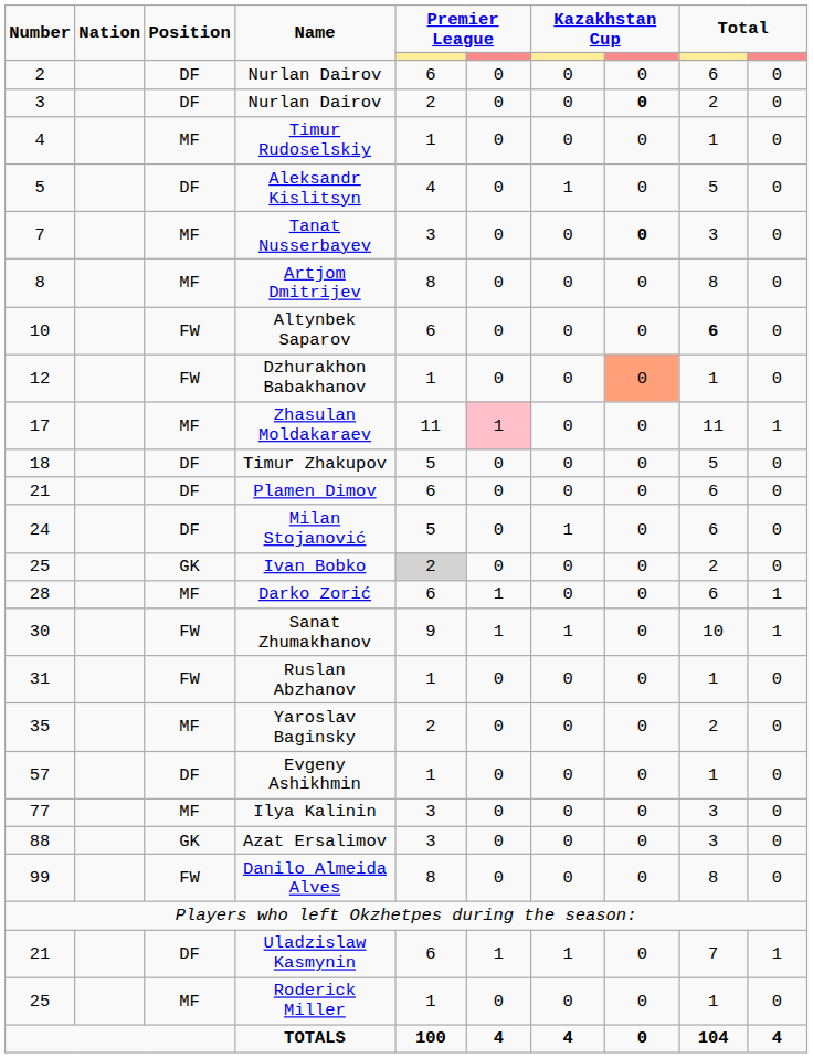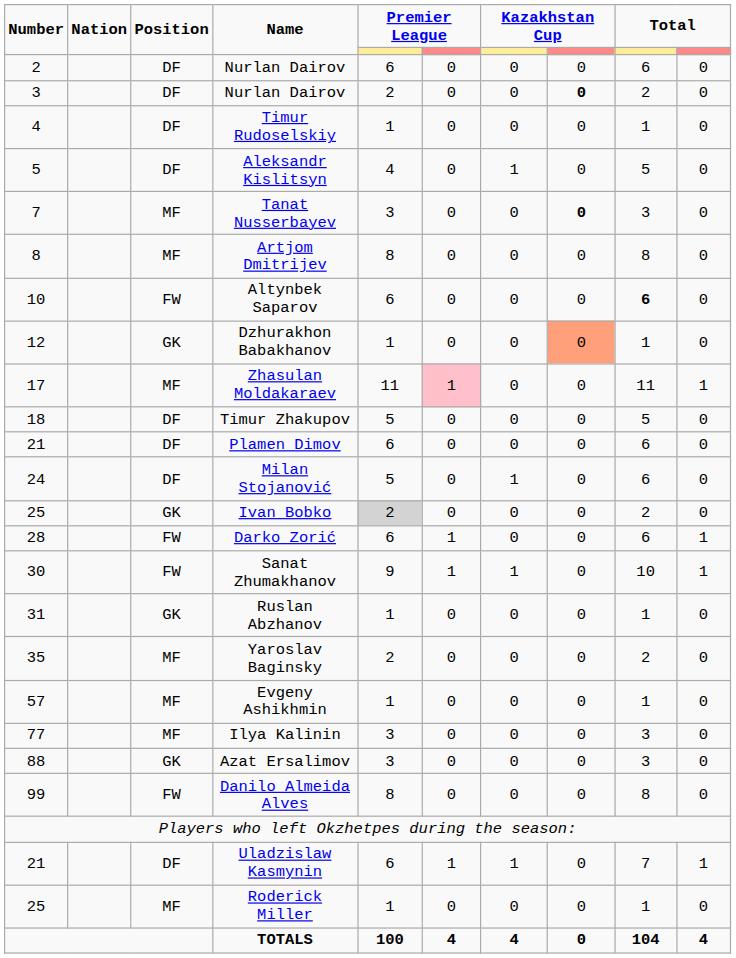 <table class="wikitable" style="text-align:center;">
 <tr>
 <td rowspan="2"  style="width:5%; text-align:center;"><strong>Number</strong></td>
 <td rowspan="2"  style="width:5%; text-align:center;"><strong>Nation</strong></td>
 <td rowspan="2"  style="width:5%; text-align:center;"><strong>Position</strong></td>
 <td rowspan="2"  style="width:20%; text-align:center;"><strong>Name</strong></td>
 <td colspan="2" style="text-align:center;"><strong><a href='#'>Premier League</a></strong></td>
 <td colspan="2" style="text-align:center;"><strong><a href='#'>Kazakhstan Cup</a></strong></td>
 <td colspan="2" style="text-align:center;"><strong>Total</strong></td>
 </tr>
 <tr>
 <th style="width:60px; background:#fe9;"></th>
 <th style="width:60px; background:#ff8888;"></th>
 <th style="width:60px; background:#fe9;"></th>
 <th style="width:60px; background:#ff8888;"></th>
 <th style="width:60px; background:#fe9;"></th>
 <th style="width:60px; background:#ff8888;"></th>
 </tr>
 <tr>
 <td>2</td>
 <td></td>
 <td>DF</td>
 <td>Nurlan Dairov</td>
 <td>6</td>
 <td>0</td>
 <td>0</td>
 <td>0</td>
 <td>6</td>
 <td>0</td>
 </tr>
 <tr>
 <td>3</td>
 <td></td>
 <td>DF</td>
 <td>Nurlan Dairov</td>
 <td>2</td>
 <td>0</td>
 <td>0</td>
 <td><strong>0</strong></td>
 <td>2</td>
 <td>0</td>
 </tr>
 <tr>
 <td>4</td>
 <td></td>
-<td>MF</td>
+<td>DF</td>
 <td><a href='#'>Timur Rudoselskiy</a></td>
 <td>1</td>
 <td>0</td>
 <td>0</td>
 <td>0</td>
 <td>1</td>
 <td>0</td>
 </tr>
 <tr>
 <td>5</td>
 <td></td>
 <td>DF</td>
 <td><a href='#'>Aleksandr Kislitsyn</a></td>
 <td>4</td>
 <td>0</td>
 <td>1</td>
 <td>0</td>
 <td>5</td>
 <td>0</td>
 </tr>
 <tr>
 <td>7</td>
 <td></td>
 <td>MF</td>
 <td><a href='#'>Tanat Nusserbayev</a></td>
 <td>3</td>
 <td>0</td>
 <td>0</td>
 <td><strong>0</strong></td>
 <td>3</td>
 <td>0</td>
 </tr>
 <tr>
 <td>8</td>
 <td></td>
 <td>MF</td>
 <td><a href='#'>Artjom Dmitrijev</a></td>
 <td>8</td>
 <td>0</td>
 <td>0</td>
 <td>0</td>
 <td>8</td>
 <td>0</td>
 </tr>
 <tr>
 <td>10</td>
 <td></td>
 <td>FW</td>
 <td>Altynbek Saparov</td>
 <td>6</td>
 <td>0</td>
 <td>0</td>
 <td>0</td>
 <td><strong>6</strong></td>
 <td>0</td>
 </tr>
 <tr>
 <td>12</td>
 <td></td>
-<td>FW</td>
+<td>GK</td>
 <td>Dzhurakhon Babakhanov</td>
 <td>1</td>
 <td>0</td>
 <td>0</td>
 <td style="background: lightsalmon;">0</td>
 <td>1</td>
 <td>0</td>
 </tr>
 <tr>
 <td>17</td>
 <td></td>
 <td>MF</td>
 <td><a href='#'>Zhasulan Moldakaraev</a></td>
 <td>11</td>
 <td style="background: pink;">1</td>
 <td>0</td>
 <td>0</td>
 <td>11</td>
 <td>1</td>
 </tr>
 <tr>
 <td>18</td>
 <td></td>
 <td>DF</td>
 <td>Timur Zhakupov</td>
 <td>5</td>
 <td>0</td>
 <td>0</td>
 <td>0</td>
 <td>5</td>
 <td>0</td>
 </tr>
 <tr>
 <td>21</td>
 <td></td>
 <td>DF</td>
 <td><a href='#'>Plamen Dimov</a></td>
 <td>6</td>
 <td>0</td>
 <td>0</td>
 <td>0</td>
 <td>6</td>
 <td>0</td>
 </tr>
 <tr>
 <td>24</td>
 <td></td>
 <td>DF</td>
 <td><a href='#'>Milan Stojanović</a></td>
 <td>5</td>
 <td>0</td>
 <td>1</td>
 <td>0</td>
 <td>6</td>
 <td>0</td>
 </tr>
 <tr>
 <td>25</td>
 <td></td>
 <td>GK</td>
 <td><a href='#'>Ivan Bobko</a></td>
 <td style="background: lightgrey;">2</td>
 <td>0</td>
 <td>0</td>
 <td>0</td>
 <td>2</td>
 <td>0</td>
 </tr>
 <tr>
 <td>28</td>
 <td></td>
-<td>MF</td>
+<td>FW</td>
 <td><a href='#'>Darko Zorić</a></td>
 <td>6</td>
 <td>1</td>
 <td>0</td>
 <td>0</td>
 <td>6</td>
 <td>1</td>
 </tr>
 <tr>
 <td>30</td>
 <td></td>
 <td>FW</td>
 <td>Sanat Zhumakhanov</td>
 <td>9</td>
 <td>1</td>
 <td>1</td>
 <td>0</td>
 <td>10</td>
 <td>1</td>
 </tr>
 <tr>
 <td>31</td>
 <td></td>
-<td>FW</td>
+<td>GK</td>
 <td>Ruslan Abzhanov</td>
 <td>1</td>
 <td>0</td>
 <td>0</td>
 <td>0</td>
 <td>1</td>
 <td>0</td>
 </tr>
 <tr>
 <td>35</td>
 <td></td>
 <td>MF</td>
 <td>Yaroslav Baginsky</td>
 <td>2</td>
 <td>0</td>
 <td>0</td>
 <td>0</td>
 <td>2</td>
 <td>0</td>
 </tr>
 <tr>
 <td>57</td>
 <td></td>
-<td>DF</td>
+<td>MF</td>
 <td>Evgeny Ashikhmin</td>
 <td>1</td>
 <td>0</td>
 <td>0</td>
 <td>0</td>
 <td>1</td>
 <td>0</td>
 </tr>
 <tr>
 <td>77</td>
 <td></td>
 <td>MF</td>
 <td>Ilya Kalinin</td>
 <td>3</td>
 <td>0</td>
 <td>0</td>
 <td>0</td>
 <td>3</td>
 <td>0</td>
 </tr>
 <tr>
 <td>88</td>
 <td></td>
 <td>GK</td>
 <td>Azat Ersalimov</td>
 <td>3</td>
 <td>0</td>
 <td>0</td>
 <td>0</td>
 <td>3</td>
 <td>0</td>
 </tr>
 <tr>
 <td>99</td>
 <td></td>
 <td>FW</td>
 <td><a href='#'>Danilo Almeida Alves</a></td>
 <td>8</td>
 <td>0</td>
 <td>0</td>
 <td>0</td>
 <td>8</td>
 <td>0</td>
 </tr>
 <tr>
 <td colspan="14"><em>Players who left Okzhetpes during the season:</em></td>
 </tr>
 <tr>
 <td>21</td>
 <td></td>
 <td>DF</td>
 <td><a href='#'>Uladzislaw Kasmynin</a></td>
 <td>6</td>
 <td>1</td>
 <td>1</td>
 <td>0</td>
 <td>7</td>
 <td>1</td>
 </tr>
 <tr>
 <td>25</td>
 <td></td>
 <td>MF</td>
 <td><a href='#'>Roderick Miller</a></td>
 <td>1</td>
 <td>0</td>
 <td>0</td>
 <td>0</td>
 <td>1</td>
 <td>0</td>
 </tr>
 <tr>
 <td colspan="3"></td>
 <td><strong>TOTALS</strong></td>
 <td><strong>100</strong></td>
 <td><strong>4</strong></td>
 <td><strong>4</strong></td>
 <td><strong>0</strong></td>
 <td><strong>104</strong></td>
 <td><strong>4</strong></td>
 </tr>
 </table>
